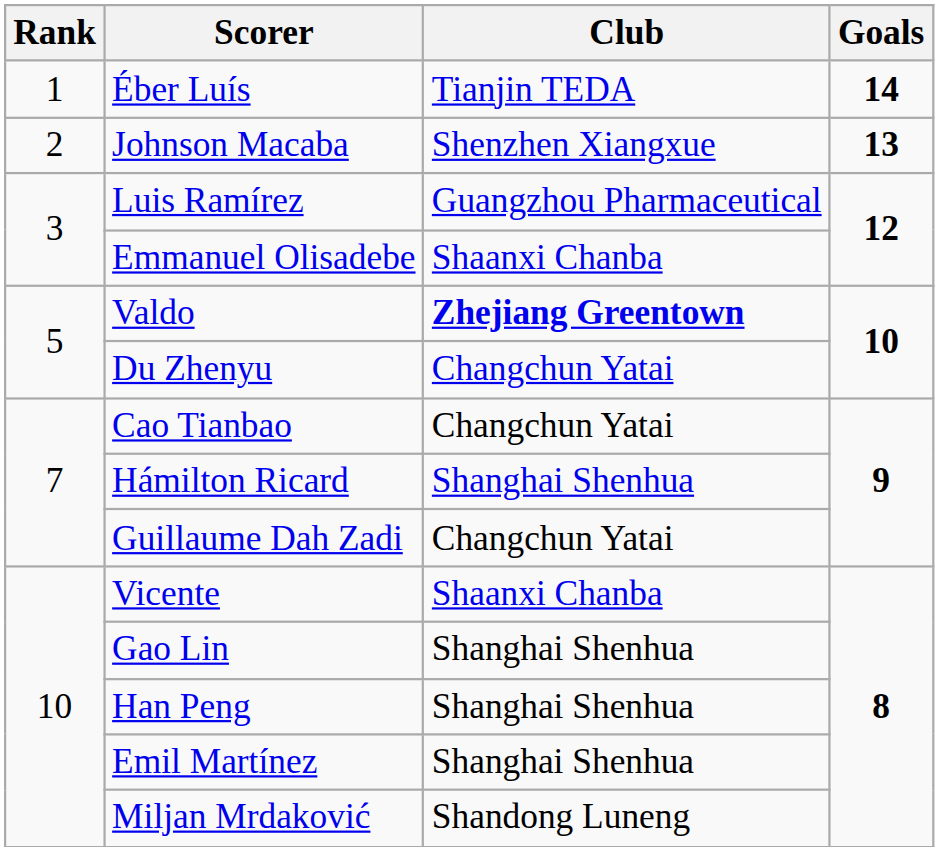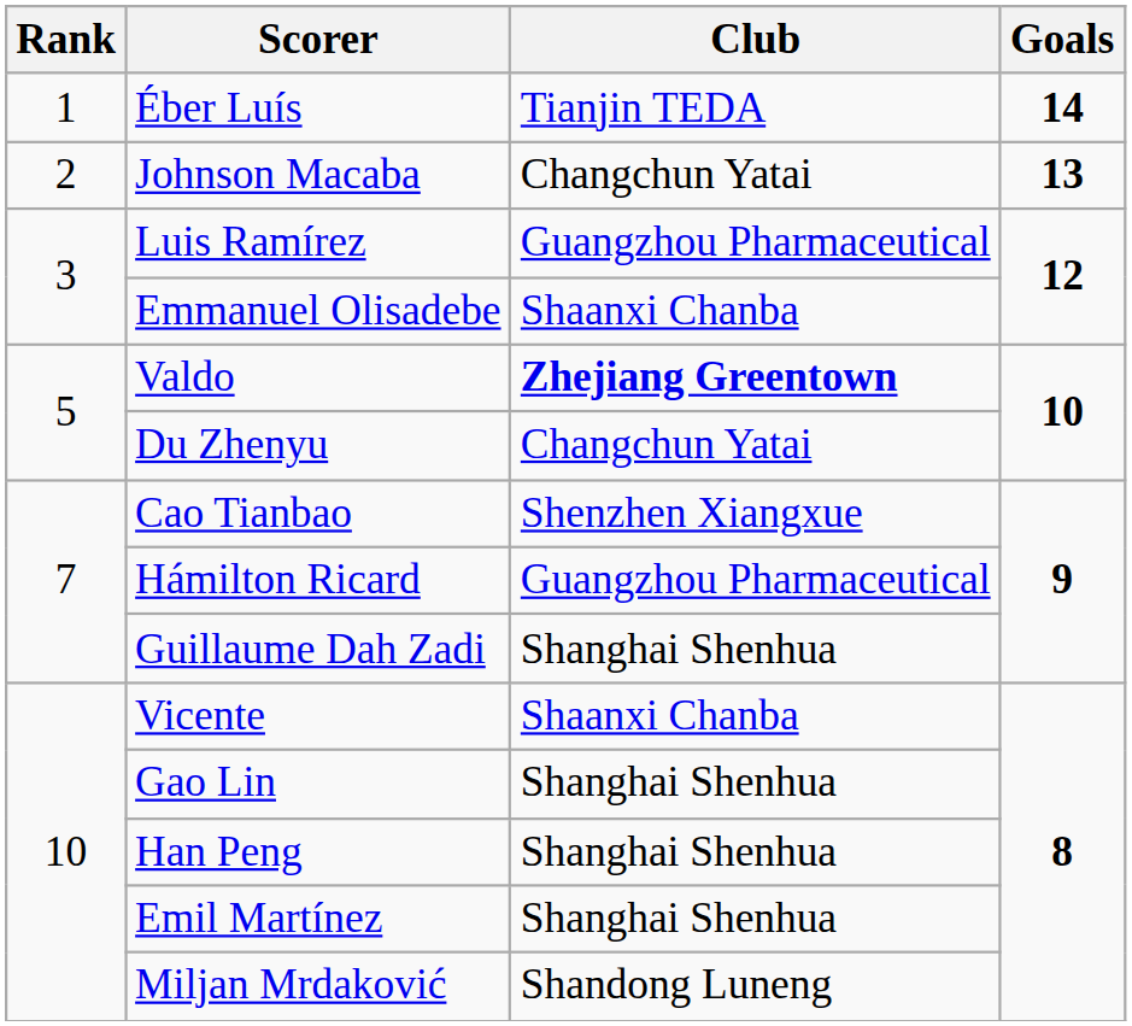 <table class="wikitable">
 <tr>
 <th>Rank</th>
 <th>Scorer</th>
 <th>Club</th>
 <th>Goals</th>
 </tr>
 <tr>
 <td align=center>1</td>
 <td> <a href='#'>Éber Luís</a></td>
 <td><a href='#'>Tianjin TEDA</a></td>
 <td align=center><strong>14</strong></td>
 </tr>
 <tr>
 <td align=center>2</td>
 <td> <a href='#'>Johnson Macaba</a></td>
-<td><a href='#'>Shenzhen Xiangxue</a></td>
+<td>Changchun Yatai</td>
 <td align=center><strong>13</strong></td>
 </tr>
 <tr>
 <td rowspan=2 align=center>3</td>
 <td> <a href='#'>Luis Ramírez</a></td>
 <td><a href='#'>Guangzhou Pharmaceutical</a></td>
 <td rowspan=2 align=center><strong>12</strong></td>
 </tr>
 <tr>
 <td> <a href='#'>Emmanuel Olisadebe</a></td>
 <td><a href='#'>Shaanxi Chanba</a></td>
 </tr>
 <tr>
 <td rowspan=2 align=center>5</td>
 <td> <a href='#'>Valdo</a></td>
 <td><strong><a href='#'>Zhejiang Greentown</a></strong></td>
 <td rowspan=2 align=center><strong>10</strong></td>
 </tr>
 <tr>
 <td> <a href='#'>Du Zhenyu</a></td>
 <td><a href='#'>Changchun Yatai</a></td>
 </tr>
 <tr>
 <td rowspan=3 align=center>7</td>
 <td> <a href='#'>Cao Tianbao</a></td>
-<td>Changchun Yatai</td>
+<td><a href='#'>Shenzhen Xiangxue</a></td>
 <td rowspan=3 align=center><strong>9</strong></td>
 </tr>
 <tr>
 <td> <a href='#'>Hámilton Ricard</a></td>
-<td><a href='#'>Shanghai Shenhua</a></td>
+<td><a href='#'>Guangzhou Pharmaceutical</a></td>
 </tr>
 <tr>
 <td> <a href='#'>Guillaume Dah Zadi</a></td>
-<td>Changchun Yatai</td>
+<td>Shanghai Shenhua</td>
 </tr>
 <tr>
 <td rowspan=5 align=center>10</td>
 <td> <a href='#'>Vicente</a></td>
 <td><a href='#'>Shaanxi Chanba</a></td>
 <td rowspan=5 align=center><strong>8</strong></td>
 </tr>
 <tr>
 <td> <a href='#'>Gao Lin</a></td>
 <td>Shanghai Shenhua</td>
 </tr>
 <tr>
 <td> <a href='#'>Han Peng</a></td>
 <td>Shanghai Shenhua</td>
 </tr>
 <tr>
 <td> <a href='#'>Emil Martínez</a></td>
 <td>Shanghai Shenhua</td>
 </tr>
 <tr>
 <td> <a href='#'>Miljan Mrdaković</a></td>
 <td>Shandong Luneng</td>
 </tr>
 </table>
